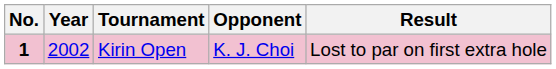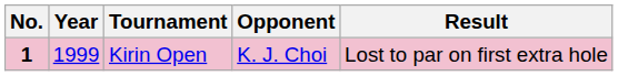 <table class="wikitable" style="font-size:95%;">
 <tr>
 <th>No.</th>
 <th>Year</th>
 <th>Tournament</th>
 <th>Opponent</th>
 <th>Result</th>
 </tr>
 <tr style="background:#F2C1D1;">
 <td align=center><strong>1</strong></td>
-<td><a href='#'>2002</a></td>
+<td><a href='#'>1999</a></td>
 <td><a href='#'>Kirin Open</a></td>
 <td> <a href='#'>K. J. Choi</a></td>
 <td>Lost to par on first extra hole</td>
 </tr>
 </table>
